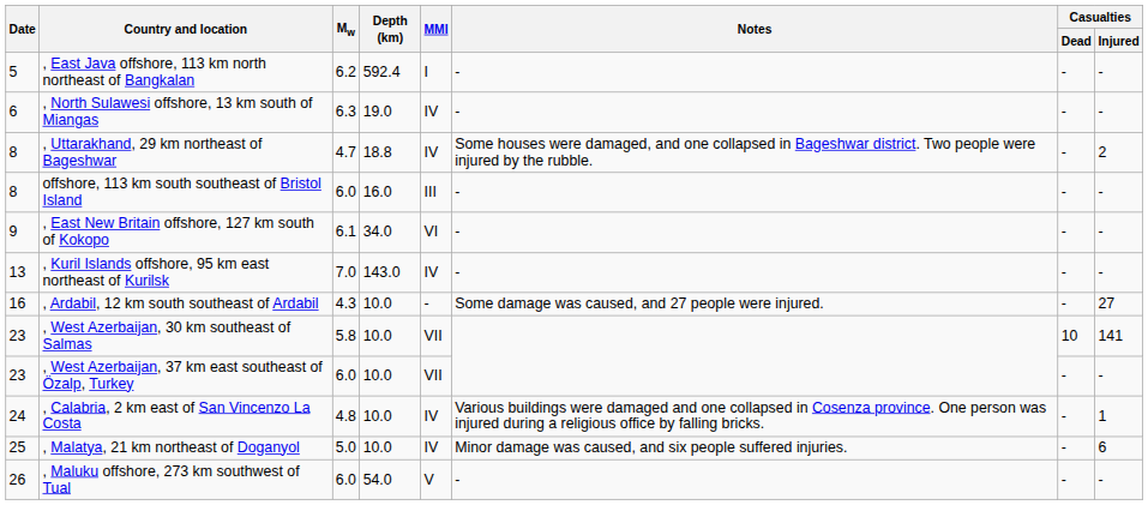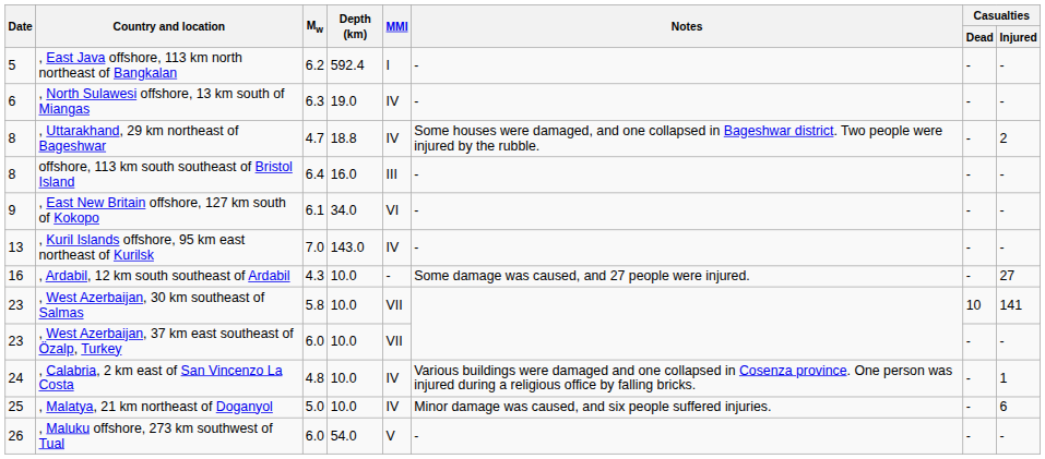 <table class="wikitable sortable" style="border:1px black; margin-left:1em;">
 <tr>
 <th rowspan="2"><small>Date</small></th>
 <th rowspan="2" style="width: 310px"><small>Country and location</small></th>
 <th rowspan="2"><small>M<sub>w</sub></small></th>
 <th rowspan="2"><small>Depth (km)</small></th>
 <th rowspan="2"><small><a href='#'>MMI</a></small></th>
 <th rowspan="2" class="unsortable"><small>Notes</small></th>
 <th colspan="2"><small>Casualties</small></th>
 </tr>
 <tr>
 <th><small>Dead</small></th>
 <th><small>Injured</small></th>
 </tr>
 <tr>
 <td>5</td>
 <td>, <a href='#'>East Java</a> offshore, 113 km north northeast of <a href='#'>Bangkalan</a></td>
 <td>6.2</td>
 <td>592.4</td>
 <td>I</td>
 <td>-</td>
 <td>-</td>
 <td>-</td>
 </tr>
 <tr>
 <td>6</td>
 <td>, <a href='#'>North Sulawesi</a> offshore, 13 km south of <a href='#'>Miangas</a></td>
 <td>6.3</td>
 <td>19.0</td>
 <td>IV</td>
 <td>-</td>
 <td>-</td>
 <td>-</td>
 </tr>
 <tr>
 <td>8</td>
 <td>, <a href='#'>Uttarakhand</a>, 29 km northeast of <a href='#'>Bageshwar</a></td>
 <td>4.7</td>
 <td>18.8</td>
 <td>IV</td>
 <td>Some houses were damaged, and one collapsed in <a href='#'>Bageshwar district</a>. Two people were injured by the rubble.</td>
 <td>-</td>
 <td>2</td>
 </tr>
 <tr>
 <td>8</td>
 <td> offshore, 113 km south southeast of <a href='#'>Bristol Island</a></td>
-<td>6.0</td>
+<td>6.4</td>
 <td>16.0</td>
 <td>III</td>
 <td>-</td>
 <td>-</td>
 <td>-</td>
 </tr>
 <tr>
 <td>9</td>
 <td>, <a href='#'>East New Britain</a> offshore, 127 km south of <a href='#'>Kokopo</a></td>
 <td>6.1</td>
 <td>34.0</td>
 <td>VI</td>
 <td>-</td>
 <td>-</td>
 <td>-</td>
 </tr>
 <tr>
 <td>13</td>
 <td>, <a href='#'>Kuril Islands</a> offshore, 95 km east northeast of <a href='#'>Kurilsk</a></td>
 <td>7.0</td>
 <td>143.0</td>
 <td>IV</td>
 <td>-</td>
 <td>-</td>
 <td>-</td>
 </tr>
 <tr>
 <td>16</td>
 <td>, <a href='#'>Ardabil</a>, 12 km south southeast of <a href='#'>Ardabil</a></td>
 <td>4.3</td>
 <td>10.0</td>
 <td>-</td>
 <td>Some damage was caused, and 27 people were injured.</td>
 <td>-</td>
 <td>27</td>
 </tr>
 <tr>
 <td>23</td>
 <td>, <a href='#'>West Azerbaijan</a>, 30 km southeast of <a href='#'>Salmas</a></td>
 <td>5.8</td>
 <td>10.0</td>
 <td>VII</td>
 <td rowspan=2></td>
 <td>10</td>
 <td>141</td>
 </tr>
 <tr>
 <td>23</td>
 <td>, <a href='#'>West Azerbaijan</a>, 37 km east southeast of <a href='#'>Özalp</a>, <a href='#'>Turkey</a></td>
 <td>6.0</td>
 <td>10.0</td>
 <td>VII</td>
 <td>-</td>
 <td>-</td>
 </tr>
 <tr>
 <td>24</td>
 <td>, <a href='#'>Calabria</a>, 2 km east of <a href='#'>San Vincenzo La Costa</a></td>
 <td>4.8</td>
 <td>10.0</td>
 <td>IV</td>
 <td>Various buildings were damaged and one collapsed in <a href='#'>Cosenza province</a>. One person was injured during a religious office by falling bricks.</td>
 <td>-</td>
 <td>1</td>
 </tr>
 <tr>
 <td>25</td>
 <td>, <a href='#'>Malatya</a>, 21 km northeast of <a href='#'>Doganyol</a></td>
 <td>5.0</td>
 <td>10.0</td>
 <td>IV</td>
 <td>Minor damage was caused, and six people suffered injuries.</td>
 <td>-</td>
 <td>6</td>
 </tr>
 <tr>
 <td>26</td>
 <td>, <a href='#'>Maluku</a> offshore, 273 km southwest of <a href='#'>Tual</a></td>
 <td>6.0</td>
 <td>54.0</td>
 <td>V</td>
 <td>-</td>
 <td>-</td>
 <td>-</td>
 </tr>
 </table>
